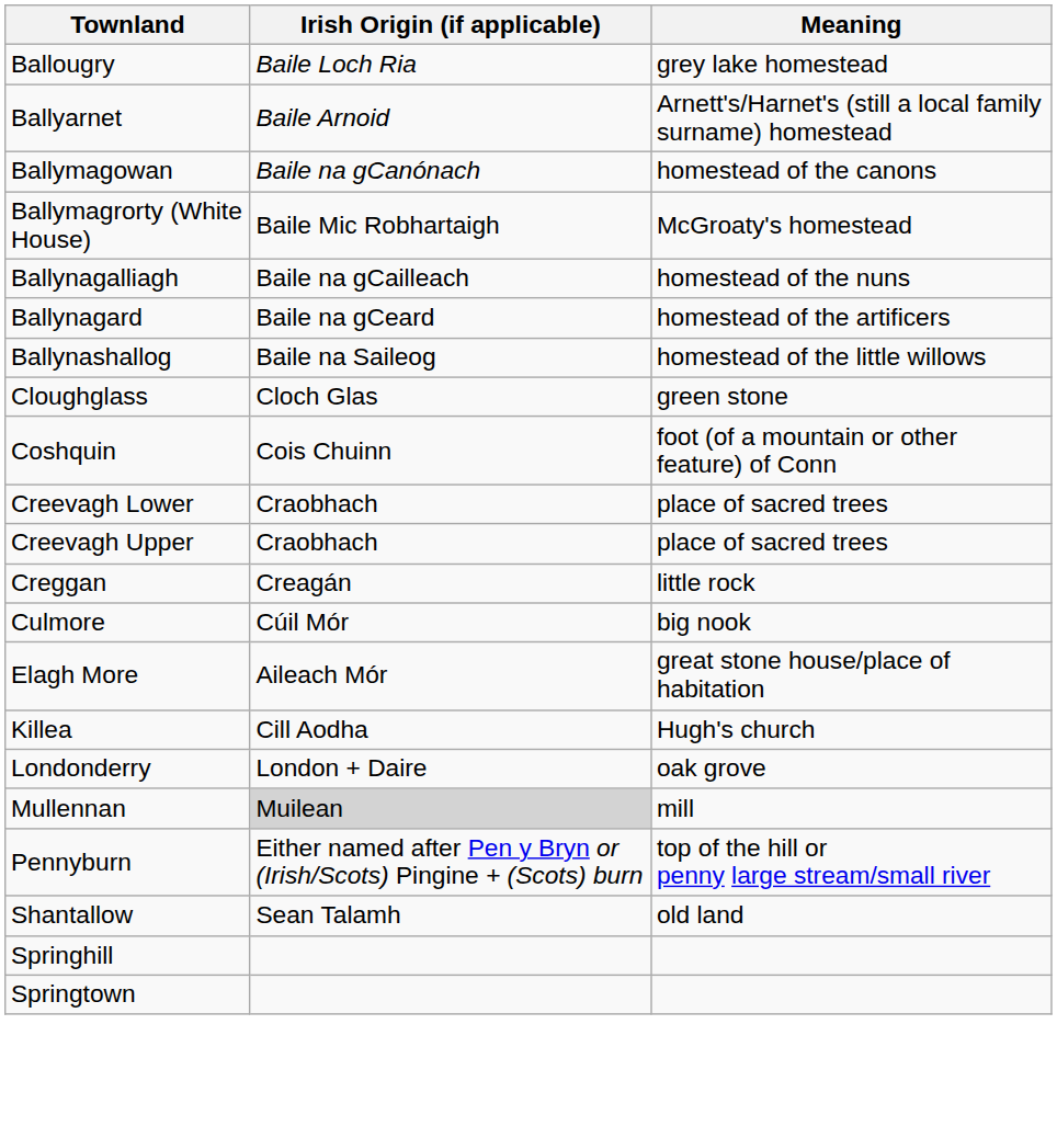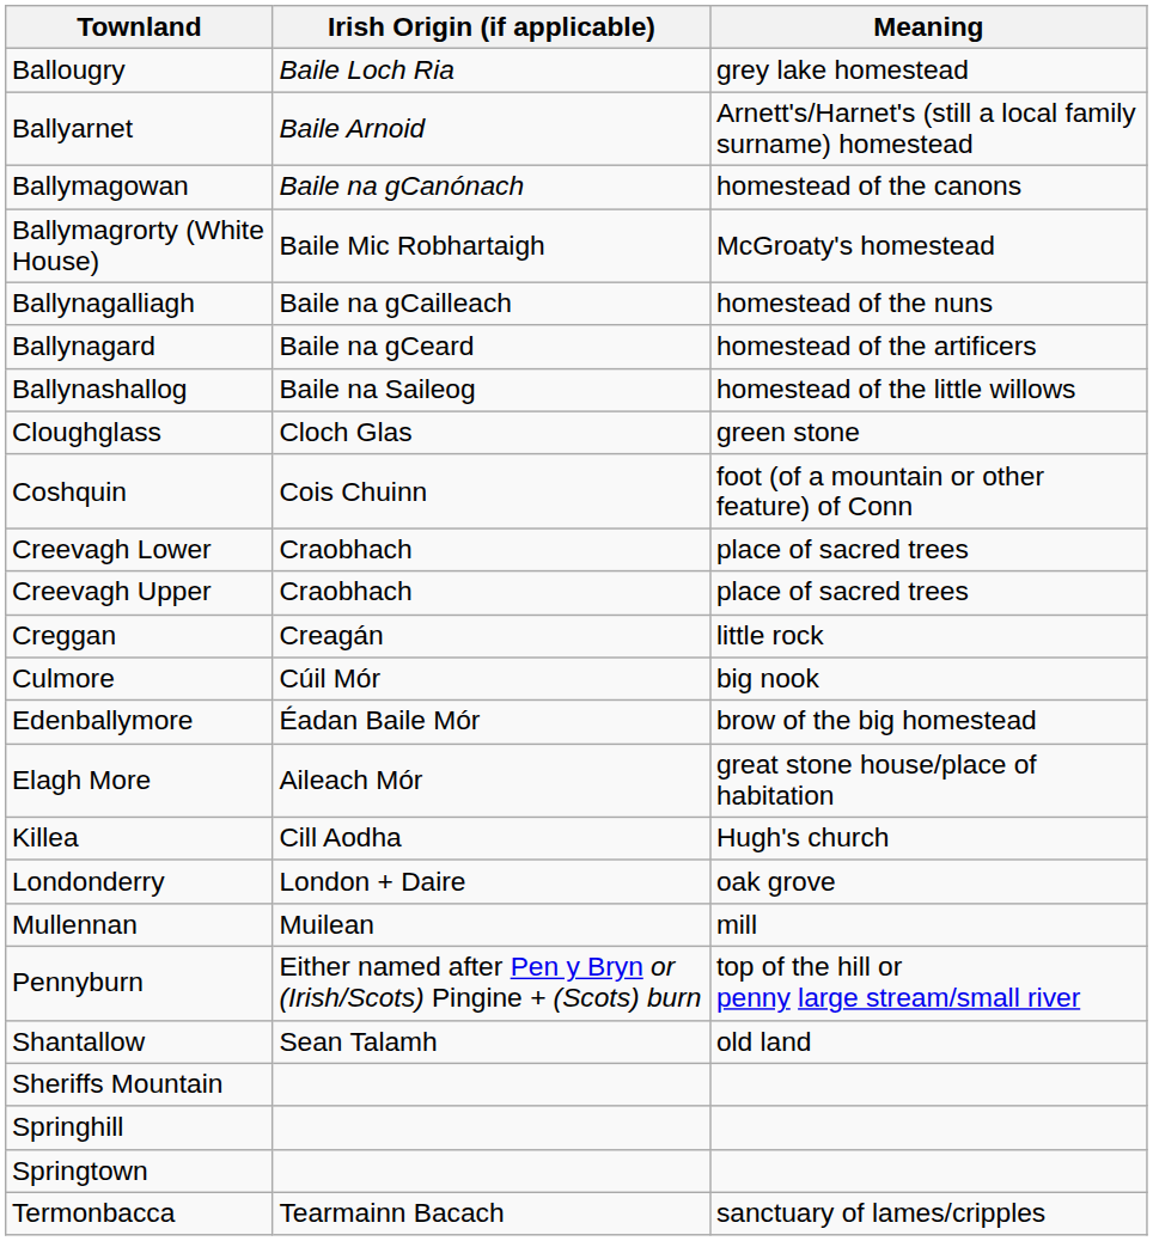 <table class="wikitable" style="border:1px solid darkgray;">
 <tr>
 <th width="150">Townland</th>
 <th width="250">Irish Origin (if applicable)</th>
 <th width="250">Meaning</th>
 </tr>
 <tr>
 <td>Ballougry</td>
 <td><em>Baile Loch Ria</em></td>
 <td>grey lake homestead</td>
 </tr>
 <tr>
 <td>Ballyarnet</td>
 <td><em>Baile Arnoid</em></td>
 <td>Arnett's/Harnet's (still a local family surname) homestead</td>
 </tr>
 <tr>
 <td>Ballymagowan</td>
 <td><em>Baile na gCanónach<strong></td>
 <td>homestead of the canons</td>
 </tr>
 <tr>
 <td>Ballymagrorty (White House)</td>
 <td></em>Baile Mic Robhartaigh<em></td>
 <td>McGroaty's homestead</td>
 </tr>
 <tr>
 <td>Ballynagalliagh</td>
 <td></em>Baile na gCailleach<em></td>
 <td>homestead of the nuns</td>
 </tr>
 <tr>
 <td>Ballynagard</td>
 <td></em>Baile na gCeard<em></td>
 <td>homestead of the artificers</td>
 </tr>
 <tr>
 <td>Ballynashallog</td>
 <td></em>Baile na Saileog<em></td>
 <td>homestead of the little willows</td>
 </tr>
 <tr>
 <td>Cloughglass</td>
 <td></em>Cloch Glas<em></td>
 <td>green stone</td>
 </tr>
 <tr>
 <td>Coshquin</td>
 <td></em>Cois Chuinn<em></td>
 <td>foot (of a mountain or other feature) of Conn</td>
 </tr>
 <tr>
 <td>Creevagh Lower</td>
 <td></em>Craobhach<em></td>
 <td>place of sacred trees</td>
 </tr>
 <tr>
 <td>Creevagh Upper</td>
 <td></em>Craobhach<em></td>
 <td>place of sacred trees</td>
 </tr>
 <tr>
 <td>Creggan</td>
 <td></em>Creagán<em></td>
 <td>little rock</td>
 </tr>
 <tr>
 <td>Culmore</td>
 <td></em>Cúil Mór<em></td>
 <td>big nook</td>
 </tr>
 <tr>
+<td>Edenballymore</td>
+<td></em>Éadan Baile Mór<em></td>
+<td>brow of the big homestead</td>
+</tr>
+<tr>
 <td>Elagh More</td>
 <td></em>Aileach Mór<em></td>
 <td>great stone house/place of habitation</td>
 </tr>
 <tr>
 <td>Killea</td>
 <td></em>Cill Aodha<em></td>
 <td>Hugh's church</td>
 </tr>
 <tr>
 <td>Londonderry</td>
 <td>London + </em>Daire<em></td>
 <td>oak grove</td>
 </tr>
 <tr>
 <td>Mullennan</td>
-<td style="background: lightgrey;"></em>Muilean<em></td>
+<td></em>Muilean<em></td>
 <td>mill</td>
 </tr>
 <tr>
 <td>Pennyburn</td>
 <td></em>Either named after <a href='#'>Pen y Bryn</a><em> or<br>(Irish/Scots) </em>Pingine<em> + (Scots) burn</td>
 <td>top of the hill or<br><a href='#'>penny</a> <a href='#'>large stream/small river</a></td>
 </tr>
 <tr>
 <td>Shantallow</td>
 <td></em>Sean Talamh<em></td>
 <td>old land</td>
 </tr>
 <tr>
+<td>Sheriffs Mountain</td>
+<td></td>
+<td></td>
+</tr>
+<tr>
 <td>Springhill</td>
 <td></td>
 <td></td>
 </tr>
 <tr>
 <td>Springtown</td>
 <td></td>
 <td></td>
 </tr>
+<tr>
+<td>Termonbacca</td>
+<td></em>Tearmainn Bacach<em></td>
+<td>sanctuary of lames/cripples</td>
+</tr>
 </table>
